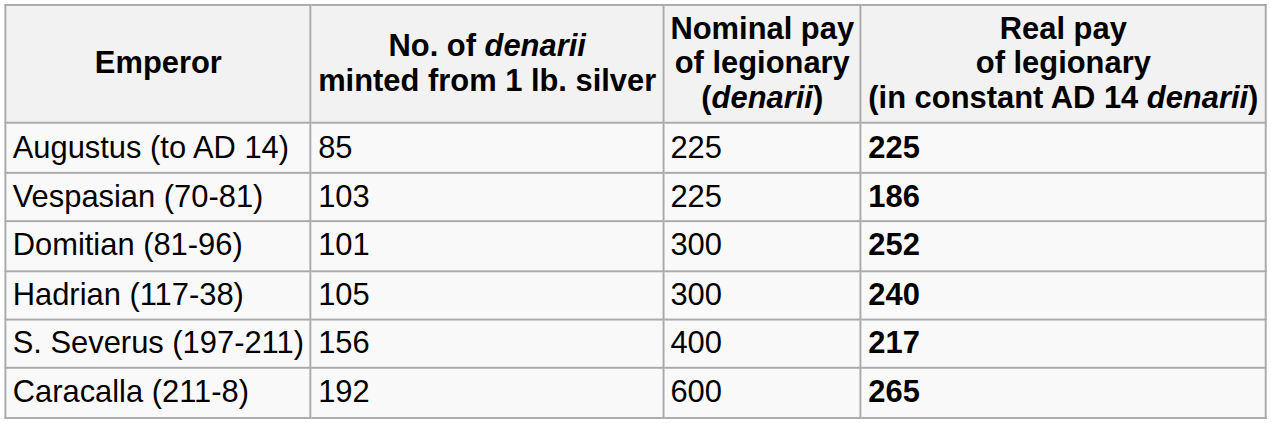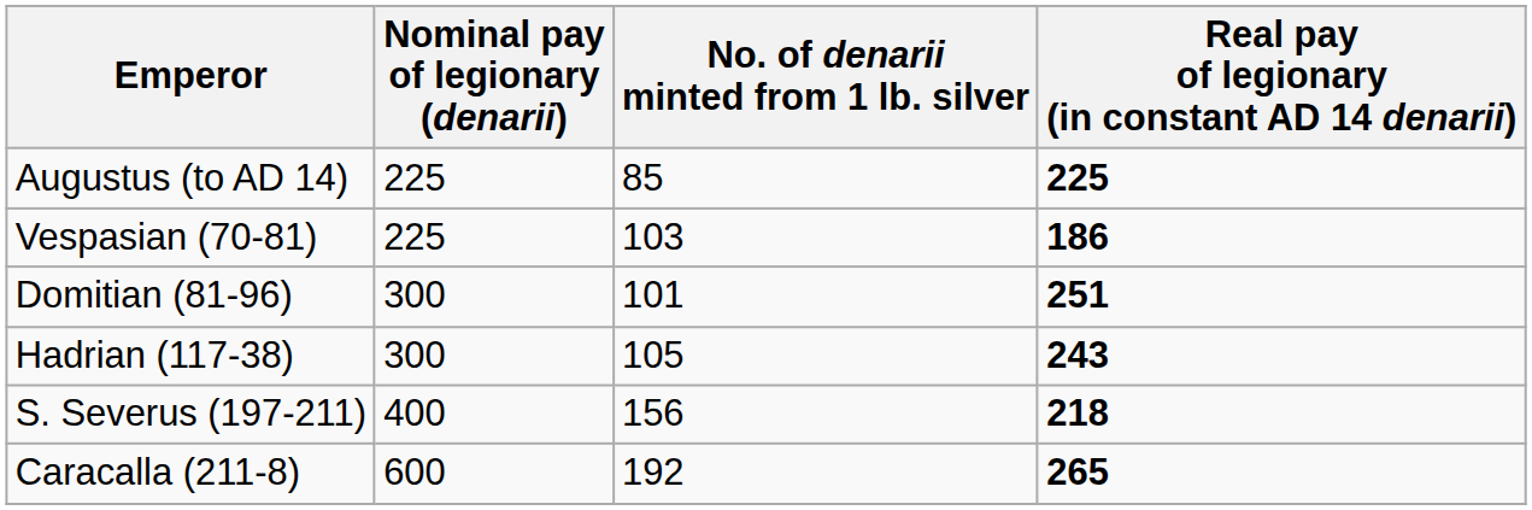 <table class="wikitable" style="margin:1em auto;">
 <tr>
 <th>Emperor</th>
+<th>Nominal pay<br>of legionary<br>(<em>denarii</em>)</th>
 <th>No. of <em>denarii</em><br>minted from 1 lb. silver</th>
-<th>Nominal pay<br>of legionary<br>(<em>denarii</em>)</th>
 <th>Real pay<br>of legionary<br>(in constant AD 14 <em>denarii</em>)</th>
 </tr>
 <tr>
 <td>Augustus (to AD 14)</td>
+<td>225</td>
 <td>85</td>
-<td>225</td>
 <td><strong>225</strong></td>
 </tr>
 <tr>
 <td>Vespasian (70-81)</td>
+<td>225</td>
 <td>103</td>
-<td>225</td>
 <td><strong>186</strong></td>
 </tr>
 <tr>
 <td>Domitian (81-96)</td>
+<td>300</td>
 <td>101</td>
-<td>300</td>
-<td><strong>252</strong></td>
+<td><strong>251</strong></td>
 </tr>
 <tr>
 <td>Hadrian (117-38)</td>
+<td>300</td>
 <td>105</td>
-<td>300</td>
-<td><strong>240</strong></td>
+<td><strong>243</strong></td>
 </tr>
 <tr>
 <td>S. Severus (197-211)</td>
+<td>400</td>
 <td>156</td>
-<td>400</td>
-<td><strong>217</strong></td>
+<td><strong>218</strong></td>
 </tr>
 <tr>
 <td>Caracalla (211-8)</td>
+<td>600</td>
 <td>192</td>
-<td>600</td>
 <td><strong>265</strong></td>
 </tr>
 </table>
